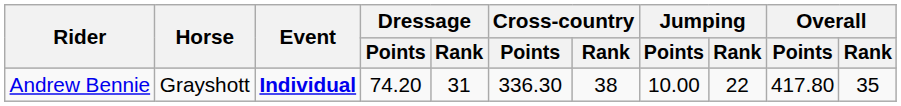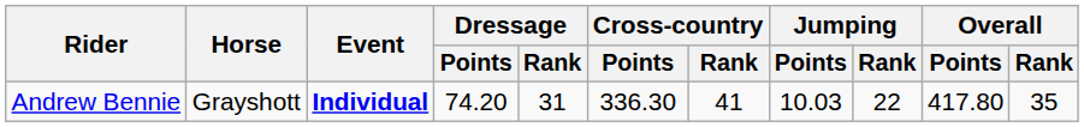 <table class=wikitable style="font-size:90%">
 <tr>
 <th rowspan=2>Rider</th>
 <th rowspan=2>Horse</th>
 <th rowspan=2>Event</th>
 <th colspan=2>Dressage</th>
 <th colspan=2>Cross-country</th>
 <th colspan=2>Jumping</th>
 <th colspan=2>Overall</th>
 </tr>
 <tr style="font-size:95%">
 <th>Points</th>
 <th>Rank</th>
 <th>Points</th>
 <th>Rank</th>
 <th>Points</th>
 <th>Rank</th>
 <th>Points</th>
 <th>Rank</th>
 </tr>
 <tr align=center>
 <td align=left><a href='#'>Andrew Bennie</a></td>
 <td align=left>Grayshott</td>
 <td align=left><strong><a href='#'>Individual</a></strong></td>
 <td>74.20</td>
 <td>31</td>
 <td>336.30</td>
-<td>38</td>
-<td>10.00</td>
+<td>41</td>
+<td>10.03</td>
 <td>22</td>
 <td>417.80</td>
 <td>35</td>
 </tr>
 </table>
